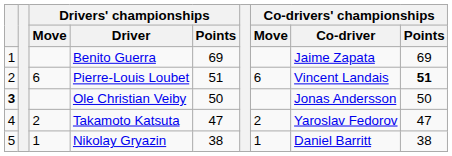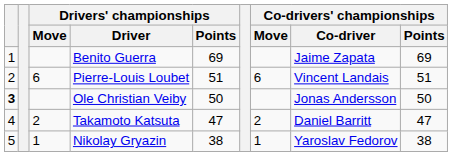 <table class="wikitable" style="font-size:85%;">
 <tr>
 <th rowspan="2"></th>
 <th rowspan="7" style="width:5px;"></th>
 <th colspan="3">Drivers' championships</th>
 <th rowspan="7" style="width:5px;"></th>
 <th colspan="3">Co-drivers' championships</th>
 </tr>
 <tr>
 <th>Move</th>
 <th>Driver</th>
 <th>Points</th>
 <th>Move</th>
 <th>Co-driver</th>
 <th>Points</th>
 </tr>
 <tr>
 <td align="center">1</td>
 <td></td>
 <td><a href='#'>Benito Guerra</a></td>
 <td align="center">69</td>
 <td></td>
 <td><a href='#'>Jaime Zapata</a></td>
 <td align="center">69</td>
 </tr>
 <tr>
 <td align="center">2</td>
 <td> 6</td>
 <td nowrap><a href='#'>Pierre-Louis Loubet</a></td>
 <td align="center">51</td>
 <td> 6</td>
 <td><a href='#'>Vincent Landais</a></td>
-<td align="center"><strong>51</strong></td>
+<td align="center">51</td>
 </tr>
 <tr>
 <td align="center"><strong>3</strong></td>
 <td></td>
 <td nowrap><a href='#'>Ole Christian Veiby</a></td>
 <td align="center">50</td>
 <td></td>
 <td nowrap><a href='#'>Jonas Andersson</a></td>
 <td align="center">50</td>
 </tr>
 <tr>
 <td align="center">4</td>
 <td> 2</td>
 <td><a href='#'>Takamoto Katsuta</a></td>
 <td align="center">47</td>
 <td> 2</td>
-<td><a href='#'>Yaroslav Fedorov</a></td>
+<td><a href='#'>Daniel Barritt</a></td>
 <td align="center">47</td>
 </tr>
 <tr>
 <td align="center">5</td>
 <td> 1</td>
 <td><a href='#'>Nikolay Gryazin</a></td>
 <td align="center">38</td>
 <td> 1</td>
-<td><a href='#'>Daniel Barritt</a></td>
+<td><a href='#'>Yaroslav Fedorov</a></td>
 <td align="center">38</td>
 </tr>
 </table>
